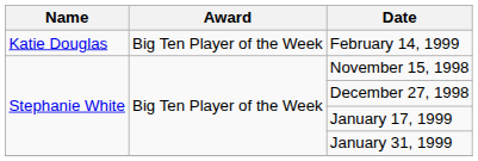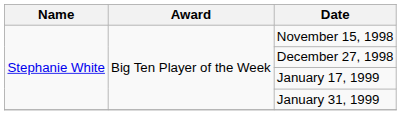 <table class=wikitable "border="1">
 <tr>
 <th>Name</th>
 <th>Award</th>
 <th>Date</th>
-</tr>
-<tr>
-<td><a href='#'>Katie Douglas</a></td>
-<td>Big Ten Player of the Week</td>
-<td>February 14, 1999</td>
 </tr>
 <tr>
 <td rowspan=4><a href='#'>Stephanie White</a></td>
 <td rowspan=4>Big Ten Player of the Week</td>
 <td>November 15, 1998</td>
 </tr>
 <tr>
 <td>December 27, 1998</td>
 </tr>
 <tr>
 <td>January 17, 1999</td>
 </tr>
 <tr>
 <td>January 31, 1999</td>
 </tr>
 <tr>
 </tr>
 </table>
